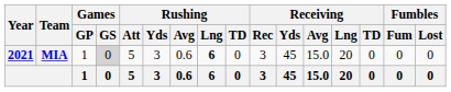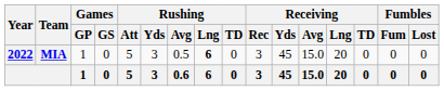 <table class="wikitable" style="text-align:center">
 <tr>
 <th rowspan="2">Year</th>
 <th rowspan="2">Team</th>
 <th colspan="2">Games</th>
 <th colspan="5">Rushing</th>
 <th colspan="5">Receiving</th>
 <th colspan="2">Fumbles</th>
 </tr>
 <tr>
 <th>GP</th>
 <th>GS</th>
 <th>Att</th>
 <th>Yds</th>
 <th>Avg</th>
 <th>Lng</th>
 <th>TD</th>
 <th>Rec</th>
 <th>Yds</th>
 <th>Avg</th>
 <th>Lng</th>
 <th>TD</th>
 <th>Fum</th>
 <th>Lost</th>
 </tr>
 <tr>
-<th><a href='#'>2021</a></th>
+<th><a href='#'>2022</a></th>
 <th><a href='#'>MIA</a></th>
 <td>1</td>
-<td style="background: lightgrey;">0</td>
+<td>0</td>
 <td>5</td>
 <td>3</td>
-<td>0.6</td>
+<td>0.5</td>
 <td><strong>6</strong></td>
 <td>0</td>
 <td>3</td>
 <td>45</td>
 <td>15.0</td>
 <td>20</td>
 <td>0</td>
 <td>0</td>
 <td>0</td>
 </tr>
 <tr>
 <th colspan="2"></th>
 <th>1</th>
 <th>0</th>
 <th>5</th>
 <th>3</th>
 <th>0.6</th>
 <th>6</th>
 <th>0</th>
 <th>3</th>
 <th>45</th>
 <th>15.0</th>
 <th>20</th>
 <th>0</th>
 <th>0</th>
 <th>0</th>
 </tr>
 </table>
